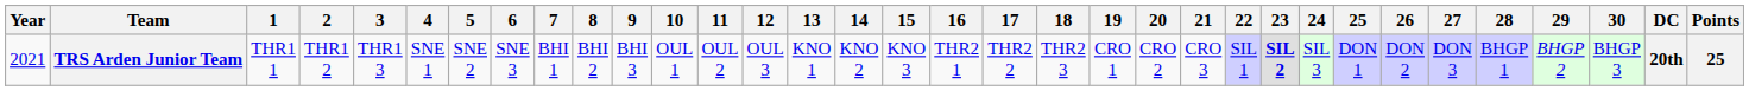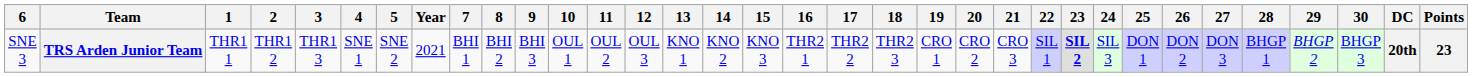 <table class="wikitable" style="text-align:center; font-size:85%">
 <tr>
-<th>Year</th>
+<th>6</th>
 <th>Team</th>
 <th>1</th>
 <th>2</th>
 <th>3</th>
 <th>4</th>
 <th>5</th>
-<th>6</th>
+<th>Year</th>
 <th>7</th>
 <th>8</th>
 <th>9</th>
 <th>10</th>
 <th>11</th>
 <th>12</th>
 <th>13</th>
 <th>14</th>
 <th>15</th>
 <th>16</th>
 <th>17</th>
 <th>18</th>
 <th>19</th>
 <th>20</th>
 <th>21</th>
 <th>22</th>
 <th>23</th>
 <th>24</th>
 <th>25</th>
 <th>26</th>
 <th>27</th>
 <th>28</th>
 <th>29</th>
 <th>30</th>
 <th>DC</th>
 <th>Points</th>
 </tr>
 <tr>
-<td><a href='#'>2021</a></td>
+<td><a href='#'>SNE<br>3</a></td>
 <th nowrap><a href='#'>TRS Arden Junior Team</a></th>
 <td><a href='#'>THR1<br>1</a></td>
 <td><a href='#'>THR1<br>2</a></td>
 <td><a href='#'>THR1<br>3</a></td>
 <td><a href='#'>SNE<br>1</a></td>
 <td><a href='#'>SNE<br>2</a></td>
-<td><a href='#'>SNE<br>3</a></td>
+<td><a href='#'>2021</a></td>
 <td><a href='#'>BHI<br>1</a></td>
 <td><a href='#'>BHI<br>2</a></td>
 <td><a href='#'>BHI<br>3</a></td>
 <td><a href='#'>OUL<br>1</a></td>
 <td><a href='#'>OUL<br>2</a></td>
 <td><a href='#'>OUL<br>3</a></td>
 <td><a href='#'>KNO<br>1</a></td>
 <td><a href='#'>KNO<br>2</a></td>
 <td><a href='#'>KNO<br>3</a></td>
 <td><a href='#'>THR2<br>1</a></td>
 <td><a href='#'>THR2<br>2</a></td>
 <td><a href='#'>THR2<br>3</a></td>
 <td><a href='#'>CRO<br>1</a></td>
 <td><a href='#'>CRO<br>2</a></td>
 <td><a href='#'>CRO<br>3</a></td>
 <td style="background:#cfcfff"><a href='#'>SIL<br>1</a><br></td>
 <td style="background:#dfdfdf"><strong><a href='#'>SIL<br>2</a><br></strong></td>
 <td style="background:#dfffdf"><a href='#'>SIL<br>3</a><br></td>
 <td style="background:#cfcfff"><a href='#'>DON<br>1</a><br></td>
 <td style="background:#cfcfff"><a href='#'>DON<br>2</a><br></td>
 <td style="background:#cfcfff"><a href='#'>DON<br>3</a><br></td>
 <td style="background:#cfcfff"><a href='#'>BHGP<br>1</a><br></td>
 <td style="background:#dfffdf"><em><a href='#'>BHGP<br>2</a></em><br></td>
 <td style="background:#dfffdf"><a href='#'>BHGP<br>3</a><br></td>
 <th>20th</th>
-<th>25</th>
+<th>23</th>
 </tr>
 </table>
